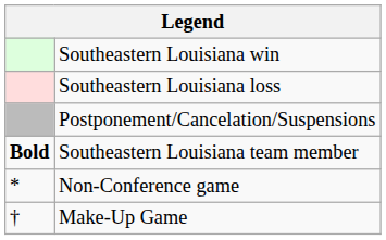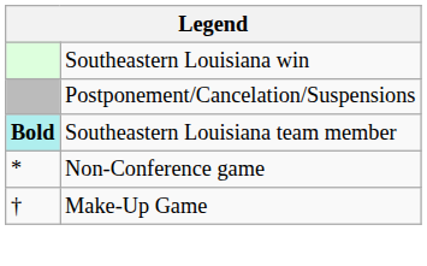 <table class="wikitable" style="font-size:90%">
 <tr>
 <th colspan="2">Legend</th>
 </tr>
 <tr>
 <td bgcolor="#ddffdd"> </td>
 <td>Southeastern Louisiana win</td>
 </tr>
 <tr>
-<td bgcolor="#ffdddd"> </td>
-<td>Southeastern Louisiana loss</td>
-</tr>
-<tr>
 <td bgcolor="#bbbbbb"> </td>
 <td>Postponement/Cancelation/Suspensions</td>
 </tr>
 <tr>
-<td><strong>Bold</strong></td>
+<td style="background: paleturquoise;"><strong>Bold</strong></td>
 <td>Southeastern Louisiana team member</td>
 </tr>
 <tr>
 <td>*</td>
 <td>Non-Conference game</td>
 </tr>
 <tr>
 <td>†</td>
 <td>Make-Up Game</td>
 </tr>
 </table>
